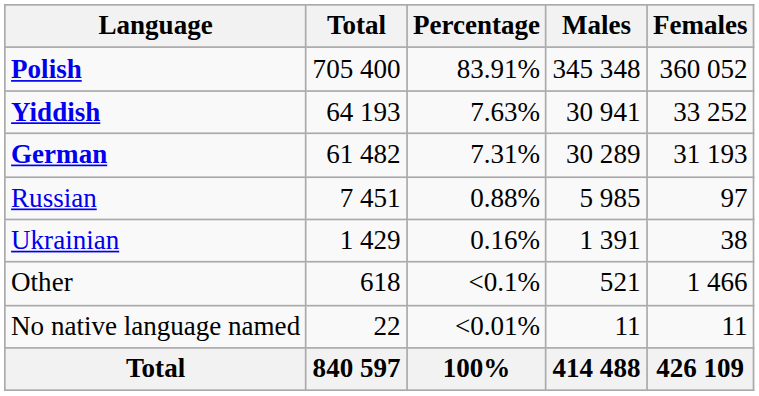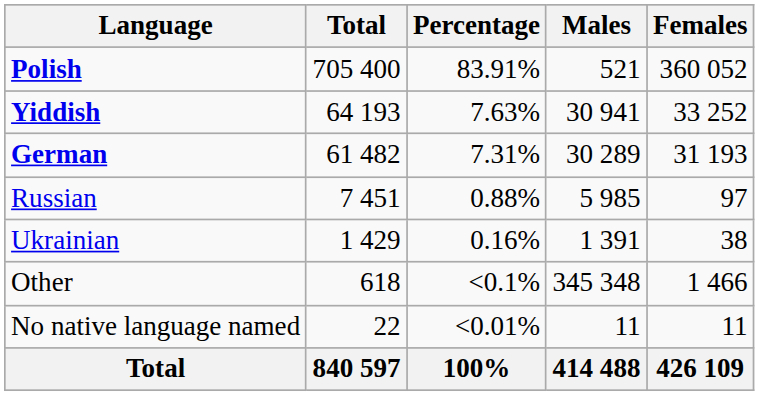 <table align="center" class="wikitable plainlinks TablePager">
 <tr>
 <th>Language</th>
 <th>Total</th>
 <th>Percentage</th>
 <th>Males</th>
 <th>Females</th>
 </tr>
 <tr ---->
 <td><strong><a href='#'>Polish</a></strong></td>
 <td align="right">705 400</td>
 <td align="right">83.91%</td>
-<td align="right">345 348</td>
+<td align="right">521</td>
 <td align="right">360 052</td>
 </tr>
 <tr ---->
 <td><strong><a href='#'>Yiddish</a></strong></td>
 <td align="right">64 193</td>
 <td align="right">7.63%</td>
 <td align="right">30 941</td>
 <td align="right">33 252</td>
 </tr>
 <tr ---->
 <td><strong><a href='#'>German</a></strong></td>
 <td align="right">61 482</td>
 <td align="right">7.31%</td>
 <td align="right">30 289</td>
 <td align="right">31 193</td>
 </tr>
 <tr ---->
 <td><a href='#'>Russian</a></td>
 <td align="right">7 451</td>
 <td align="right">0.88%</td>
 <td align="right">5 985</td>
 <td align="right">97</td>
 </tr>
 <tr ---->
 <td><a href='#'>Ukrainian</a></td>
 <td align="right">1 429</td>
 <td align="right">0.16%</td>
 <td align="right">1 391</td>
 <td align="right">38</td>
 </tr>
 <tr ---->
 <td>Other</td>
 <td align="right">618</td>
 <td align="right"><0.1%</td>
-<td align="right">521</td>
+<td align="right">345 348</td>
 <td align="right">1 466</td>
 </tr>
 <tr ---->
 <td>No native language named</td>
 <td align="right">22</td>
 <td align="right"><0.01%</td>
 <td align="right">11</td>
 <td align="right">11</td>
 </tr>
 <tr ---->
 <th>Total</th>
 <th>840 597</th>
 <th>100%</th>
 <th>414 488</th>
 <th>426 109</th>
 </tr>
 </table>
